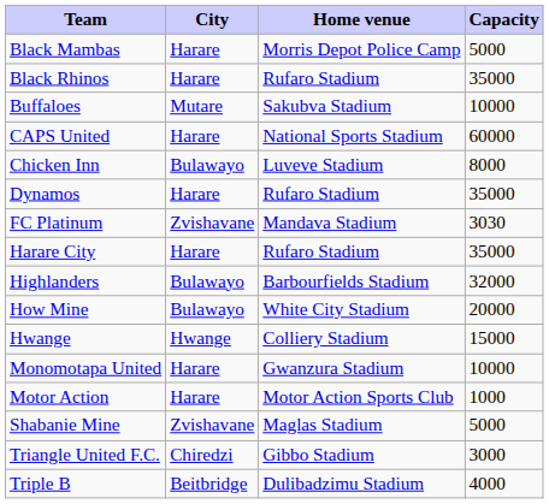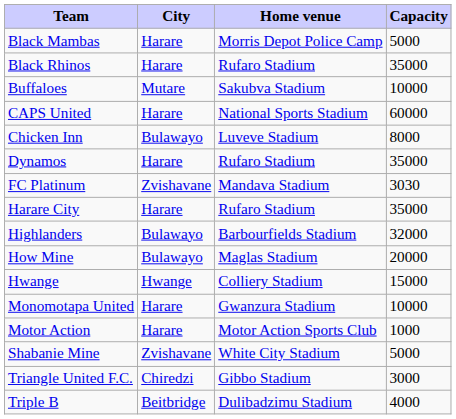 <table class="wikitable sortable" style="text-align: left;">
 <tr>
 <th style=background:#ccccff;>Team</th>
 <th style=background:#ccccff;>City</th>
 <th style=background:#ccccff;>Home venue</th>
 <th style=background:#ccccff;>Capacity</th>
 </tr>
 <tr>
 <td><a href='#'>Black Mambas</a></td>
 <td><a href='#'>Harare</a></td>
 <td><a href='#'>Morris Depot Police Camp</a></td>
 <td>5000</td>
 </tr>
 <tr>
 <td><a href='#'>Black Rhinos</a></td>
 <td><a href='#'>Harare</a></td>
 <td><a href='#'>Rufaro Stadium</a></td>
 <td>35000</td>
 </tr>
 <tr>
 <td><a href='#'>Buffaloes</a></td>
 <td><a href='#'>Mutare</a></td>
 <td><a href='#'>Sakubva Stadium</a></td>
 <td>10000</td>
 </tr>
 <tr>
 <td><a href='#'>CAPS United</a></td>
 <td><a href='#'>Harare</a></td>
 <td><a href='#'>National Sports Stadium</a></td>
 <td>60000</td>
 </tr>
 <tr>
 <td><a href='#'>Chicken Inn</a></td>
 <td><a href='#'>Bulawayo</a></td>
 <td><a href='#'>Luveve Stadium</a></td>
 <td>8000</td>
 </tr>
 <tr>
 <td><a href='#'>Dynamos</a></td>
 <td><a href='#'>Harare</a></td>
 <td><a href='#'>Rufaro Stadium</a></td>
 <td>35000</td>
 </tr>
 <tr>
 <td><a href='#'>FC Platinum</a></td>
 <td><a href='#'>Zvishavane</a></td>
 <td><a href='#'>Mandava Stadium</a></td>
 <td>3030</td>
 </tr>
 <tr>
 <td><a href='#'>Harare City</a></td>
 <td><a href='#'>Harare</a></td>
 <td><a href='#'>Rufaro Stadium</a></td>
 <td>35000</td>
 </tr>
 <tr>
 <td><a href='#'>Highlanders</a></td>
 <td><a href='#'>Bulawayo</a></td>
 <td><a href='#'>Barbourfields Stadium</a></td>
 <td>32000</td>
 </tr>
 <tr>
 <td><a href='#'>How Mine</a></td>
 <td><a href='#'>Bulawayo</a></td>
-<td><a href='#'>White City Stadium</a></td>
+<td><a href='#'>Maglas Stadium</a></td>
 <td>20000</td>
 </tr>
 <tr>
 <td><a href='#'>Hwange</a></td>
 <td><a href='#'>Hwange</a></td>
 <td><a href='#'>Colliery Stadium</a></td>
 <td>15000</td>
 </tr>
 <tr>
 <td><a href='#'>Monomotapa United</a></td>
 <td><a href='#'>Harare</a></td>
 <td><a href='#'>Gwanzura Stadium</a></td>
 <td>10000</td>
 </tr>
 <tr>
 <td><a href='#'>Motor Action</a></td>
 <td><a href='#'>Harare</a></td>
 <td><a href='#'>Motor Action Sports Club</a></td>
 <td>1000</td>
 </tr>
 <tr>
 <td><a href='#'>Shabanie Mine</a></td>
 <td><a href='#'>Zvishavane</a></td>
-<td><a href='#'>Maglas Stadium</a></td>
+<td><a href='#'>White City Stadium</a></td>
 <td>5000</td>
 </tr>
 <tr>
 <td><a href='#'>Triangle United F.C.</a></td>
 <td><a href='#'>Chiredzi</a></td>
 <td><a href='#'>Gibbo Stadium</a></td>
 <td>3000</td>
 </tr>
 <tr>
 <td><a href='#'>Triple B</a></td>
 <td><a href='#'>Beitbridge</a></td>
 <td><a href='#'>Dulibadzimu Stadium</a></td>
 <td>4000</td>
 </tr>
 </table>
